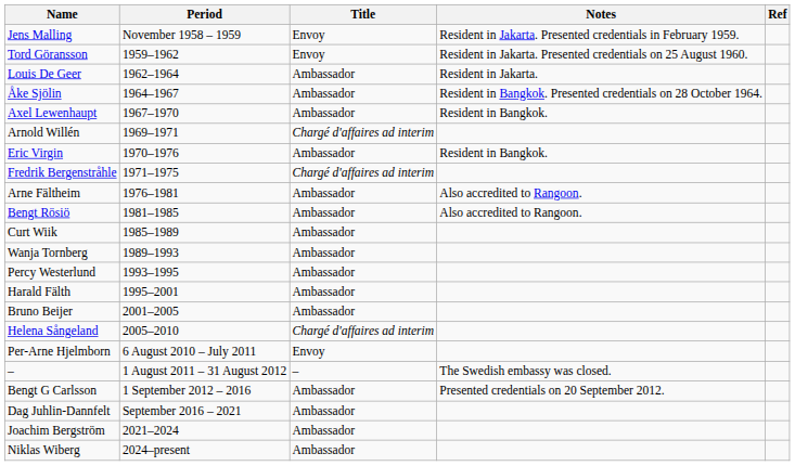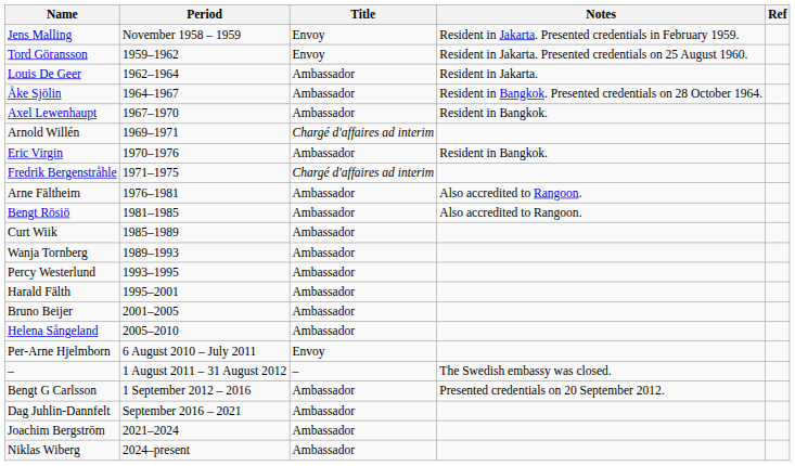 <table class="wikitable">
 <tr>
 <th>Name</th>
 <th>Period</th>
 <th>Title</th>
 <th>Notes</th>
 <th>Ref</th>
 </tr>
 <tr>
 <td><a href='#'>Jens Malling</a></td>
 <td>November 1958 – 1959</td>
 <td>Envoy</td>
 <td>Resident in <a href='#'>Jakarta</a>. Presented credentials in February 1959.</td>
 <td></td>
 </tr>
 <tr>
 <td><a href='#'>Tord Göransson</a></td>
 <td>1959–1962</td>
 <td>Envoy</td>
 <td>Resident in Jakarta. Presented credentials on 25 August 1960.</td>
 <td></td>
 </tr>
 <tr>
 <td><a href='#'>Louis De Geer</a></td>
 <td>1962–1964</td>
 <td>Ambassador</td>
 <td>Resident in Jakarta.</td>
 <td></td>
 </tr>
 <tr>
 <td><a href='#'>Åke Sjölin</a></td>
 <td>1964–1967</td>
 <td>Ambassador</td>
 <td>Resident in <a href='#'>Bangkok</a>. Presented credentials on 28 October 1964.</td>
 <td></td>
 </tr>
 <tr>
 <td><a href='#'>Axel Lewenhaupt</a></td>
 <td>1967–1970</td>
 <td>Ambassador</td>
 <td>Resident in Bangkok.</td>
 <td></td>
 </tr>
 <tr>
 <td>Arnold Willén</td>
 <td>1969–1971</td>
 <td><em>Chargé d'affaires ad interim</em></td>
 <td></td>
 <td></td>
 </tr>
 <tr>
 <td><a href='#'>Eric Virgin</a></td>
 <td>1970–1976</td>
 <td>Ambassador</td>
 <td>Resident in Bangkok.</td>
 <td></td>
 </tr>
 <tr>
 <td><a href='#'>Fredrik Bergenstråhle</a></td>
 <td>1971–1975</td>
 <td><em>Chargé d'affaires ad interim</em></td>
 <td></td>
 <td></td>
 </tr>
 <tr>
 <td>Arne Fältheim</td>
 <td>1976–1981</td>
 <td>Ambassador</td>
 <td>Also accredited to <a href='#'>Rangoon</a>.</td>
 <td></td>
 </tr>
 <tr>
 <td><a href='#'>Bengt Rösiö</a></td>
 <td>1981–1985</td>
 <td>Ambassador</td>
 <td>Also accredited to Rangoon.</td>
 <td></td>
 </tr>
 <tr>
 <td>Curt Wiik</td>
 <td>1985–1989</td>
 <td>Ambassador</td>
 <td></td>
 <td></td>
 </tr>
 <tr>
 <td>Wanja Tornberg</td>
 <td>1989–1993</td>
 <td>Ambassador</td>
 <td></td>
 <td></td>
 </tr>
 <tr>
 <td>Percy Westerlund</td>
 <td>1993–1995</td>
 <td>Ambassador</td>
 <td></td>
 <td></td>
 </tr>
 <tr>
 <td>Harald Fälth</td>
 <td>1995–2001</td>
 <td>Ambassador</td>
 <td></td>
 <td></td>
 </tr>
 <tr>
 <td>Bruno Beijer</td>
 <td>2001–2005</td>
 <td>Ambassador</td>
 <td></td>
 <td></td>
 </tr>
 <tr>
 <td><a href='#'>Helena Sångeland</a></td>
 <td>2005–2010</td>
-<td><em>Chargé d'affaires ad interim</em></td>
+<td>Ambassador</td>
 <td></td>
 <td></td>
 </tr>
 <tr>
 <td>Per-Arne Hjelmborn</td>
 <td>6 August 2010 – July 2011</td>
 <td>Envoy</td>
 <td></td>
 <td></td>
 </tr>
 <tr>
 <td>–</td>
 <td>1 August 2011 – 31 August 2012</td>
 <td>–</td>
 <td>The Swedish embassy was closed.</td>
 <td></td>
 </tr>
 <tr>
 <td>Bengt G Carlsson</td>
 <td>1 September 2012 – 2016</td>
 <td>Ambassador</td>
 <td>Presented credentials on 20 September 2012.</td>
 <td></td>
 </tr>
 <tr>
 <td>Dag Juhlin-Dannfelt</td>
 <td>September 2016 – 2021</td>
 <td>Ambassador</td>
 <td></td>
 <td></td>
 </tr>
 <tr>
 <td>Joachim Bergström</td>
 <td>2021–2024</td>
 <td>Ambassador</td>
 <td></td>
 <td></td>
 </tr>
 <tr>
 <td>Niklas Wiberg</td>
 <td>2024–present</td>
 <td>Ambassador</td>
 <td></td>
 <td></td>
 </tr>
 </table>
